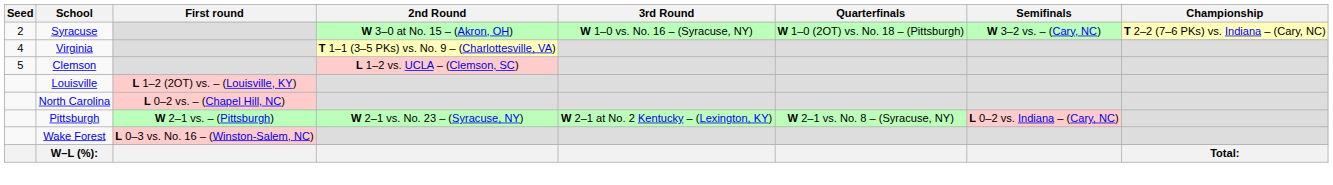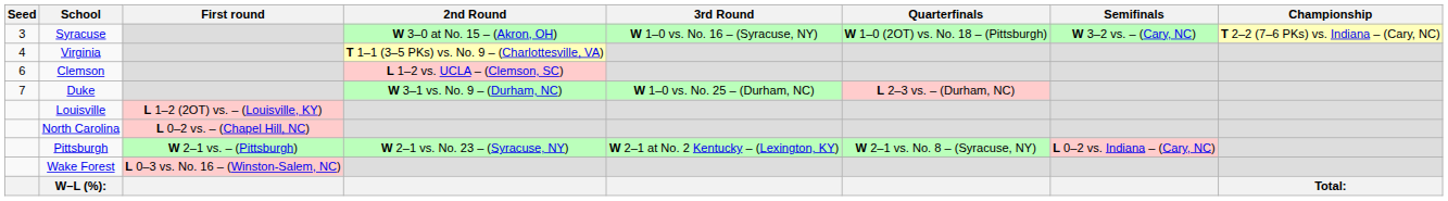 <table class="sortable wikitable" style="white-space:nowrap; text-align:center;font-size:90%;">
 <tr>
 <th>Seed</th>
 <th>School</th>
 <th>First round</th>
 <th>2nd Round</th>
 <th>3rd Round</th>
 <th>Quarterfinals</th>
 <th>Semifinals</th>
 <th>Championship</th>
 </tr>
 <tr>
-<td>2</td>
+<td>3</td>
 <td><a href='#'>Syracuse</a></td>
 <td bgcolor=#ddd></td>
 <td style="background:#bfb;"><strong>W</strong> 3–0 at No. 15  – (<a href='#'>Akron, OH</a>)</td>
 <td style="background:#bfb;"><strong>W</strong> 1–0 vs. No. 16  – (Syracuse, NY)</td>
 <td style="background:#bfb;"><strong>W</strong> 1–0 (2OT) vs. No. 18  – (Pittsburgh)</td>
 <td style="background:#bfb;"><strong>W</strong> 3–2 vs.  – (<a href='#'>Cary, NC</a>)</td>
 <td style="background:#ffb;"><strong>T</strong> 2–2 (7–6 PKs) vs. <a href='#'>Indiana</a> – (Cary, NC)</td>
 </tr>
 <tr>
 <td>4</td>
 <td><a href='#'>Virginia</a></td>
 <td bgcolor=#ddd></td>
 <td style="background:#ffb;"><strong>T</strong> 1–1 (3–5 PKs) vs. No. 9  – (<a href='#'>Charlottesville, VA</a>)</td>
 <td bgcolor=#ddd></td>
 <td bgcolor=#ddd></td>
 <td bgcolor=#ddd></td>
 <td bgcolor=#ddd></td>
 </tr>
 <tr>
-<td>5</td>
+<td>6</td>
 <td><a href='#'>Clemson</a></td>
 <td bgcolor=#ddd></td>
 <td style="background:#fcc;"><strong>L</strong> 1–2 vs. <a href='#'>UCLA</a> – (<a href='#'>Clemson, SC</a>)</td>
 <td bgcolor=#ddd></td>
 <td bgcolor=#ddd></td>
+<td bgcolor=#ddd></td>
+<td bgcolor=#ddd></td>
+</tr>
+<tr>
+<td>7</td>
+<td><a href='#'>Duke</a></td>
+<td bgcolor=#ddd></td>
+<td style="background:#bfb;"><strong>W</strong> 3–1 vs. No. 9  – (<a href='#'>Durham, NC</a>)</td>
+<td style="background:#bfb;"><strong>W</strong> 1–0 vs. No. 25  – (Durham, NC)</td>
+<td style="background:#fcc;"><strong>L</strong> 2–3 vs.  – (Durham, NC)</td>
 <td bgcolor=#ddd></td>
 <td bgcolor=#ddd></td>
 </tr>
 <tr>
 <td></td>
 <td><a href='#'>Louisville</a></td>
 <td style="background:#fcc;"><strong>L</strong> 1–2 (2OT) vs.  – (<a href='#'>Louisville, KY</a>)</td>
 <td bgcolor=#ddd></td>
 <td bgcolor=#ddd></td>
 <td bgcolor=#ddd></td>
 <td bgcolor=#ddd></td>
 <td bgcolor=#ddd></td>
 </tr>
 <tr>
 <td></td>
 <td><a href='#'>North Carolina</a></td>
 <td style="background:#fcc;"><strong>L</strong> 0–2 vs.  – (<a href='#'>Chapel Hill, NC</a>)</td>
 <td bgcolor=#ddd></td>
 <td bgcolor=#ddd></td>
 <td bgcolor=#ddd></td>
 <td bgcolor=#ddd></td>
 <td bgcolor=#ddd></td>
 </tr>
 <tr>
 <td></td>
 <td><a href='#'>Pittsburgh</a></td>
 <td style="background:#bfb;"><strong>W</strong> 2–1 vs.  – (<a href='#'>Pittsburgh</a>)</td>
 <td style="background:#bfb;"><strong>W</strong> 2–1 vs. No. 23  – (<a href='#'>Syracuse, NY</a>)</td>
 <td style="background:#bfb;"><strong>W</strong> 2–1 at No. 2 <a href='#'>Kentucky</a> – (<a href='#'>Lexington, KY</a>)</td>
 <td style="background:#bfb;"><strong>W</strong> 2–1 vs. No. 8  – (Syracuse, NY)</td>
 <td style="background:#fcc;"><strong>L</strong> 0–2 vs. <a href='#'>Indiana</a> – (<a href='#'>Cary, NC</a>)</td>
 <td bgcolor=#ddd></td>
 </tr>
 <tr>
 <td></td>
 <td><a href='#'>Wake Forest</a></td>
 <td style="background:#fcc;"><strong>L</strong> 0–3 vs. No. 16  – (<a href='#'>Winston-Salem, NC</a>)</td>
 <td bgcolor=#ddd></td>
 <td bgcolor=#ddd></td>
 <td bgcolor=#ddd></td>
 <td bgcolor=#ddd></td>
 <td bgcolor=#ddd></td>
 </tr>
 <tr>
 <th></th>
 <th>W–L (%):</th>
 <th></th>
 <th></th>
 <th></th>
 <th></th>
 <th></th>
 <th> Total: </th>
 </tr>
 </table>
